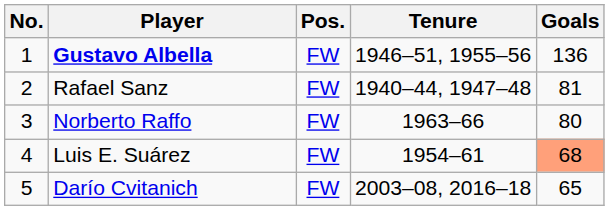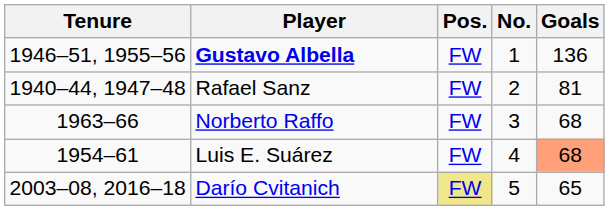 <table class="wikitable sortable" style="text-align:center">
 <tr>
-<th>No.</th>
+<th width=px>Tenure</th>
 <th width=180px>Player</th>
 <th>Pos.</th>
-<th width=px>Tenure</th>
+<th>No.</th>
 <th width=px>Goals</th>
 </tr>
 <tr>
-<td>1</td>
+<td>1946–51, 1955–56</td>
 <td style="text-align:left;"> <strong><a href='#'>Gustavo Albella</a></strong></td>
 <td><a href='#'>FW</a></td>
-<td>1946–51, 1955–56</td>
+<td>1</td>
 <td>136</td>
 </tr>
 <tr>
-<td>2</td>
+<td>1940–44, 1947–48</td>
 <td style="text-align:left;"> Rafael Sanz</td>
 <td><a href='#'>FW</a></td>
-<td>1940–44, 1947–48</td>
+<td>2</td>
 <td>81</td>
 </tr>
 <tr>
-<td>3</td>
+<td>1963–66</td>
 <td style="text-align:left;"> <a href='#'>Norberto Raffo</a></td>
 <td><a href='#'>FW</a></td>
-<td>1963–66</td>
-<td>80</td>
+<td>3</td>
+<td>68</td>
 </tr>
 <tr>
-<td>4</td>
+<td>1954–61</td>
 <td style="text-align:left;"> Luis E. Suárez</td>
 <td><a href='#'>FW</a></td>
-<td>1954–61</td>
+<td>4</td>
 <td style="background: lightsalmon;">68</td>
 </tr>
 <tr>
+<td>2003–08, 2016–18</td>
+<td style="text-align:left;"> <a href='#'>Darío Cvitanich</a></td>
+<td style="background: khaki;"><a href='#'>FW</a></td>
 <td>5</td>
-<td style="text-align:left;"> <a href='#'>Darío Cvitanich</a></td>
-<td><a href='#'>FW</a></td>
-<td>2003–08, 2016–18</td>
 <td>65</td>
 </tr>
 </table>
